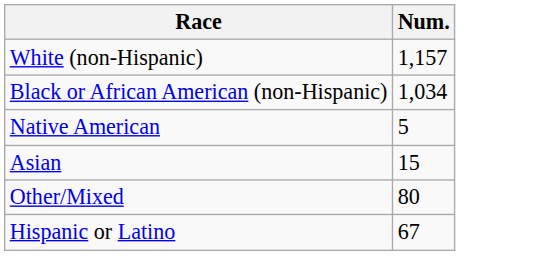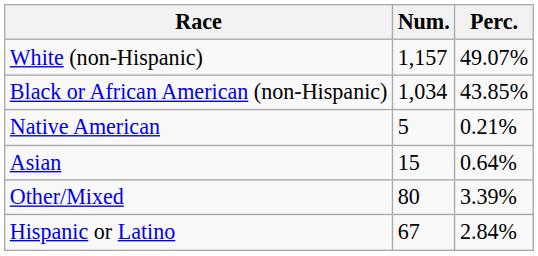 <table class="wikitable">
 <tr>
 <th>Race</th>
 <th>Num.</th>
+<th>Perc.</th>
 </tr>
 <tr>
 <td><a href='#'>White</a> (non-Hispanic)</td>
 <td>1,157</td>
+<td>49.07%</td>
 </tr>
 <tr>
 <td><a href='#'>Black or African American</a> (non-Hispanic)</td>
 <td>1,034</td>
+<td>43.85%</td>
 </tr>
 <tr>
 <td><a href='#'>Native American</a></td>
 <td>5</td>
+<td>0.21%</td>
 </tr>
 <tr>
 <td><a href='#'>Asian</a></td>
 <td>15</td>
+<td>0.64%</td>
 </tr>
 <tr>
 <td><a href='#'>Other/Mixed</a></td>
 <td>80</td>
+<td>3.39%</td>
 </tr>
 <tr>
 <td><a href='#'>Hispanic</a> or <a href='#'>Latino</a></td>
 <td>67</td>
+<td>2.84%</td>
 </tr>
 </table>
